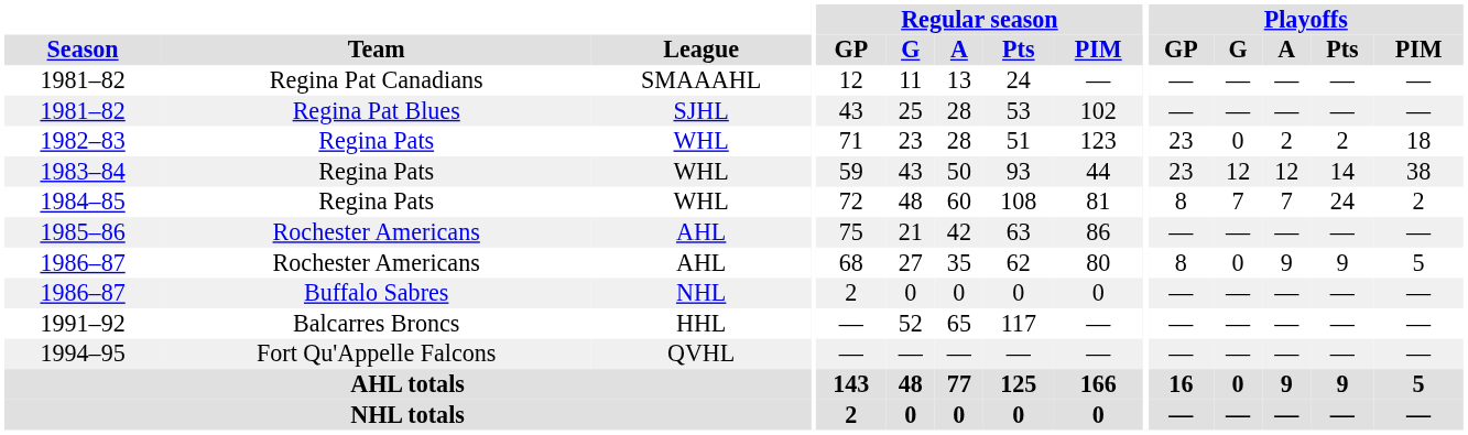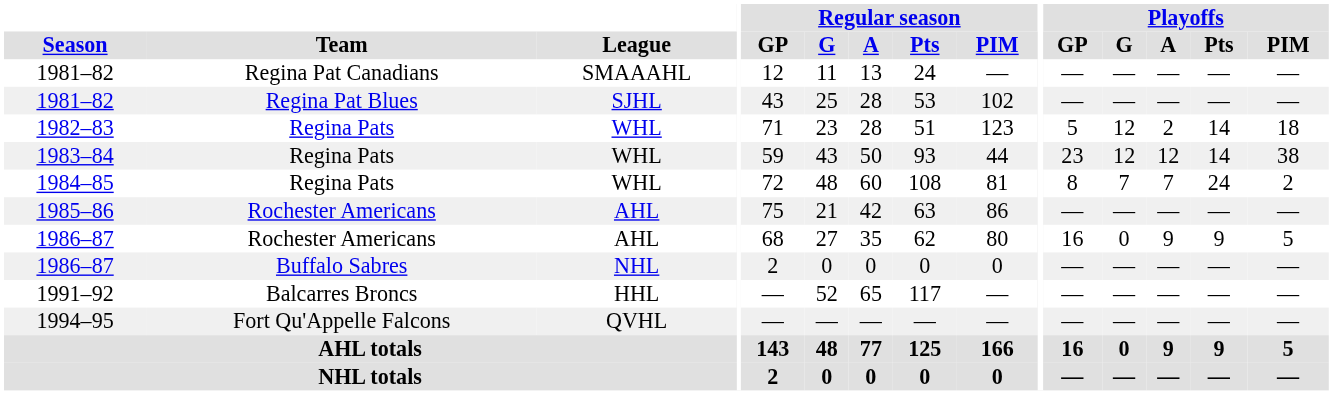 <table border="0" cellpadding="1" cellspacing="0" style="text-align:center; width:60em">
 <tr bgcolor="#e0e0e0">
 <th colspan="3" bgcolor="#ffffff"></th>
 <th rowspan="100" bgcolor="#ffffff"></th>
 <th colspan="5"><a href='#'>Regular season</a></th>
 <th rowspan="100" bgcolor="#ffffff"></th>
 <th colspan="5"><a href='#'>Playoffs</a></th>
 </tr>
 <tr bgcolor="#e0e0e0">
 <th><a href='#'>Season</a></th>
 <th>Team</th>
 <th>League</th>
 <th>GP</th>
 <th><a href='#'>G</a></th>
 <th><a href='#'>A</a></th>
 <th><a href='#'>Pts</a></th>
 <th><a href='#'>PIM</a></th>
 <th>GP</th>
 <th>G</th>
 <th>A</th>
 <th>Pts</th>
 <th>PIM</th>
 </tr>
 <tr>
 <td>1981–82</td>
 <td>Regina Pat Canadians</td>
 <td>SMAAAHL</td>
 <td>12</td>
 <td>11</td>
 <td>13</td>
 <td>24</td>
 <td>—</td>
 <td>—</td>
 <td>—</td>
 <td>—</td>
 <td>—</td>
 <td>—</td>
 </tr>
 <tr bgcolor="#f0f0f0">
 <td><a href='#'>1981–82</a></td>
 <td><a href='#'>Regina Pat Blues</a></td>
 <td><a href='#'>SJHL</a></td>
 <td>43</td>
 <td>25</td>
 <td>28</td>
 <td>53</td>
 <td>102</td>
 <td>—</td>
 <td>—</td>
 <td>—</td>
 <td>—</td>
 <td>—</td>
 </tr>
 <tr>
 <td><a href='#'>1982–83</a></td>
 <td><a href='#'>Regina Pats</a></td>
 <td><a href='#'>WHL</a></td>
 <td>71</td>
 <td>23</td>
 <td>28</td>
 <td>51</td>
 <td>123</td>
-<td>23</td>
-<td>0</td>
+<td>5</td>
+<td>12</td>
 <td>2</td>
-<td>2</td>
+<td>14</td>
 <td>18</td>
 </tr>
 <tr bgcolor="#f0f0f0">
 <td><a href='#'>1983–84</a></td>
 <td>Regina Pats</td>
 <td>WHL</td>
 <td>59</td>
 <td>43</td>
 <td>50</td>
 <td>93</td>
 <td>44</td>
 <td>23</td>
 <td>12</td>
 <td>12</td>
 <td>14</td>
 <td>38</td>
 </tr>
 <tr>
 <td><a href='#'>1984–85</a></td>
 <td>Regina Pats</td>
 <td>WHL</td>
 <td>72</td>
 <td>48</td>
 <td>60</td>
 <td>108</td>
 <td>81</td>
 <td>8</td>
 <td>7</td>
 <td>7</td>
 <td>24</td>
 <td>2</td>
 </tr>
 <tr bgcolor="#f0f0f0">
 <td><a href='#'>1985–86</a></td>
 <td><a href='#'>Rochester Americans</a></td>
 <td><a href='#'>AHL</a></td>
 <td>75</td>
 <td>21</td>
 <td>42</td>
 <td>63</td>
 <td>86</td>
 <td>—</td>
 <td>—</td>
 <td>—</td>
 <td>—</td>
 <td>—</td>
 </tr>
 <tr>
 <td><a href='#'>1986–87</a></td>
 <td>Rochester Americans</td>
 <td>AHL</td>
 <td>68</td>
 <td>27</td>
 <td>35</td>
 <td>62</td>
 <td>80</td>
-<td>8</td>
+<td>16</td>
 <td>0</td>
 <td>9</td>
 <td>9</td>
 <td>5</td>
 </tr>
 <tr bgcolor="#f0f0f0">
 <td><a href='#'>1986–87</a></td>
 <td><a href='#'>Buffalo Sabres</a></td>
 <td><a href='#'>NHL</a></td>
 <td>2</td>
 <td>0</td>
 <td>0</td>
 <td>0</td>
 <td>0</td>
 <td>—</td>
 <td>—</td>
 <td>—</td>
 <td>—</td>
 <td>—</td>
 </tr>
 <tr>
 <td>1991–92</td>
 <td>Balcarres Broncs</td>
 <td>HHL</td>
 <td>—</td>
 <td>52</td>
 <td>65</td>
 <td>117</td>
 <td>—</td>
 <td>—</td>
 <td>—</td>
 <td>—</td>
 <td>—</td>
 <td>—</td>
 </tr>
 <tr bgcolor="#f0f0f0">
 <td>1994–95</td>
 <td>Fort Qu'Appelle Falcons</td>
 <td>QVHL</td>
 <td>—</td>
 <td>—</td>
 <td>—</td>
 <td>—</td>
 <td>—</td>
 <td>—</td>
 <td>—</td>
 <td>—</td>
 <td>—</td>
 <td>—</td>
 </tr>
 <tr bgcolor="#e0e0e0">
 <th colspan="3">AHL totals</th>
 <th>143</th>
 <th>48</th>
 <th>77</th>
 <th>125</th>
 <th>166</th>
 <th>16</th>
 <th>0</th>
 <th>9</th>
 <th>9</th>
 <th>5</th>
 </tr>
 <tr bgcolor="#e0e0e0">
 <th colspan="3">NHL totals</th>
 <th>2</th>
 <th>0</th>
 <th>0</th>
 <th>0</th>
 <th>0</th>
 <th>—</th>
 <th>—</th>
 <th>—</th>
 <th>—</th>
 <th>—</th>
 </tr>
 </table>
